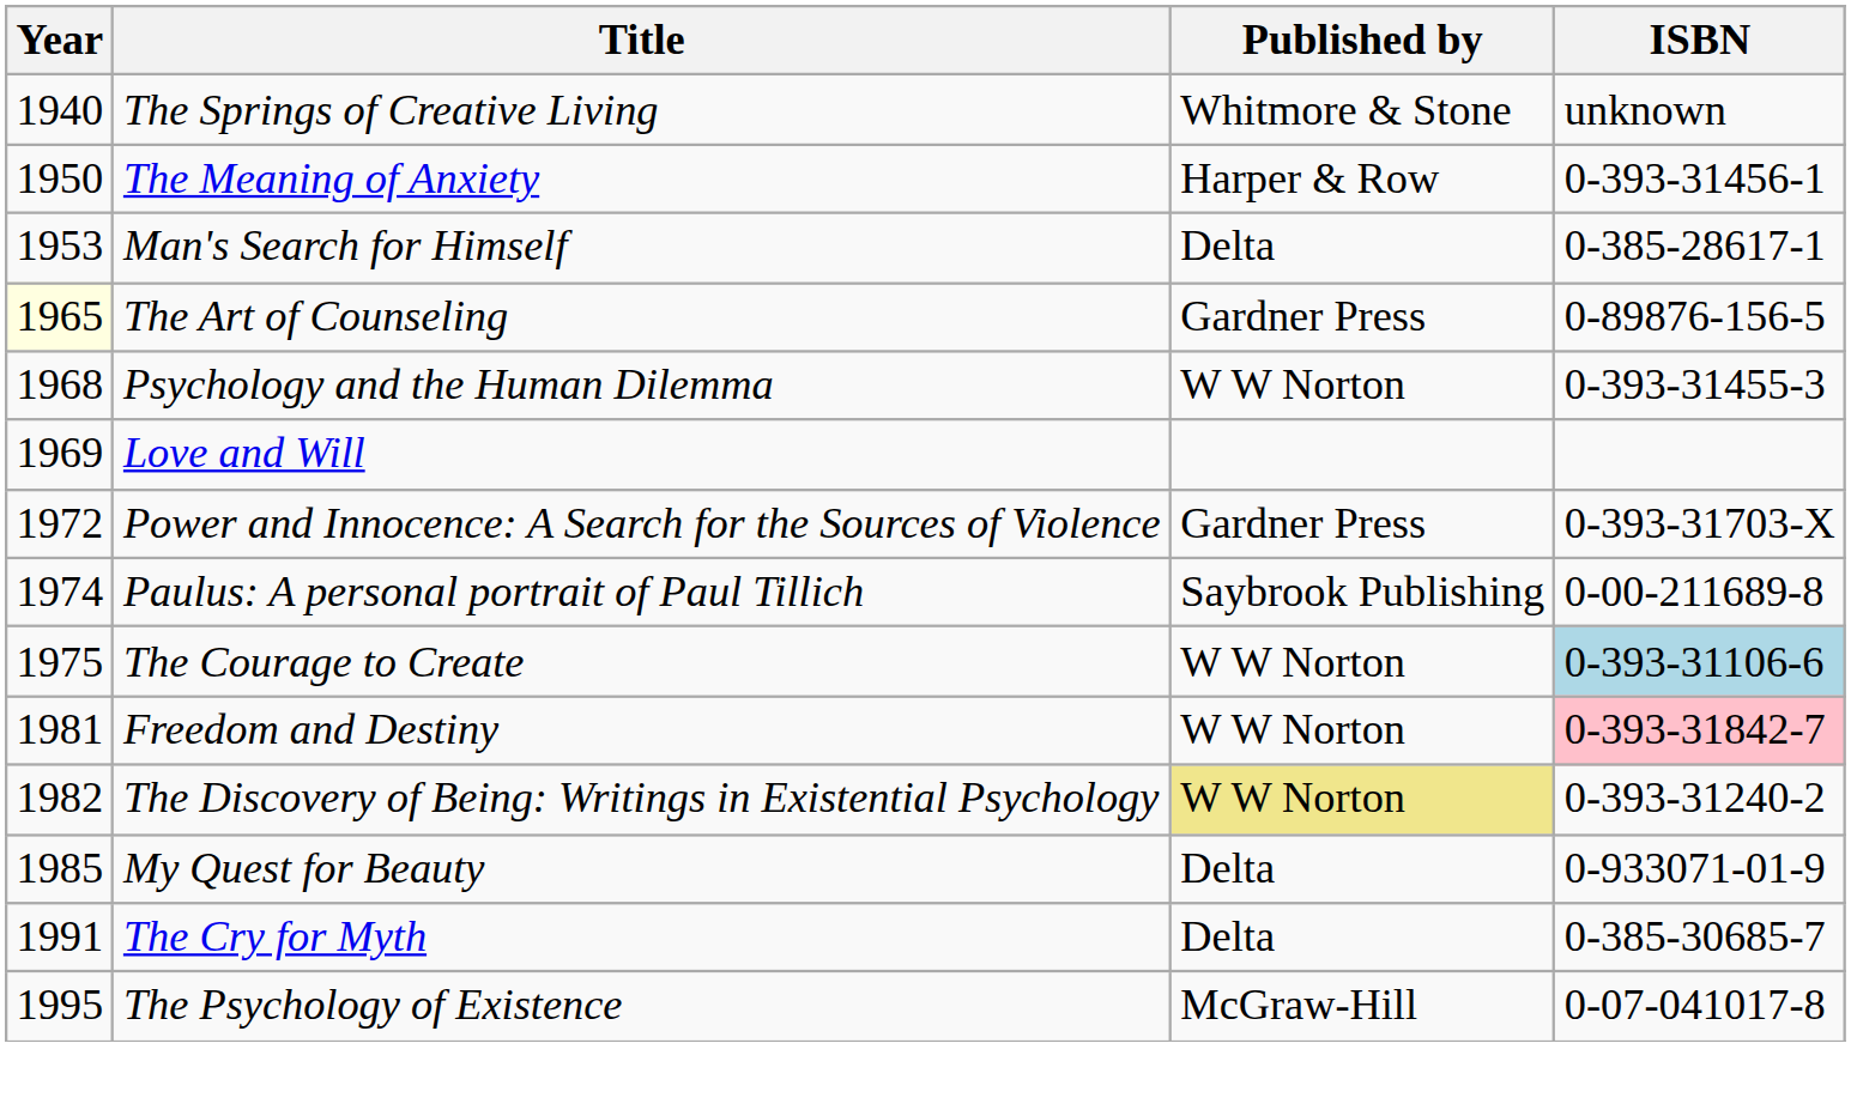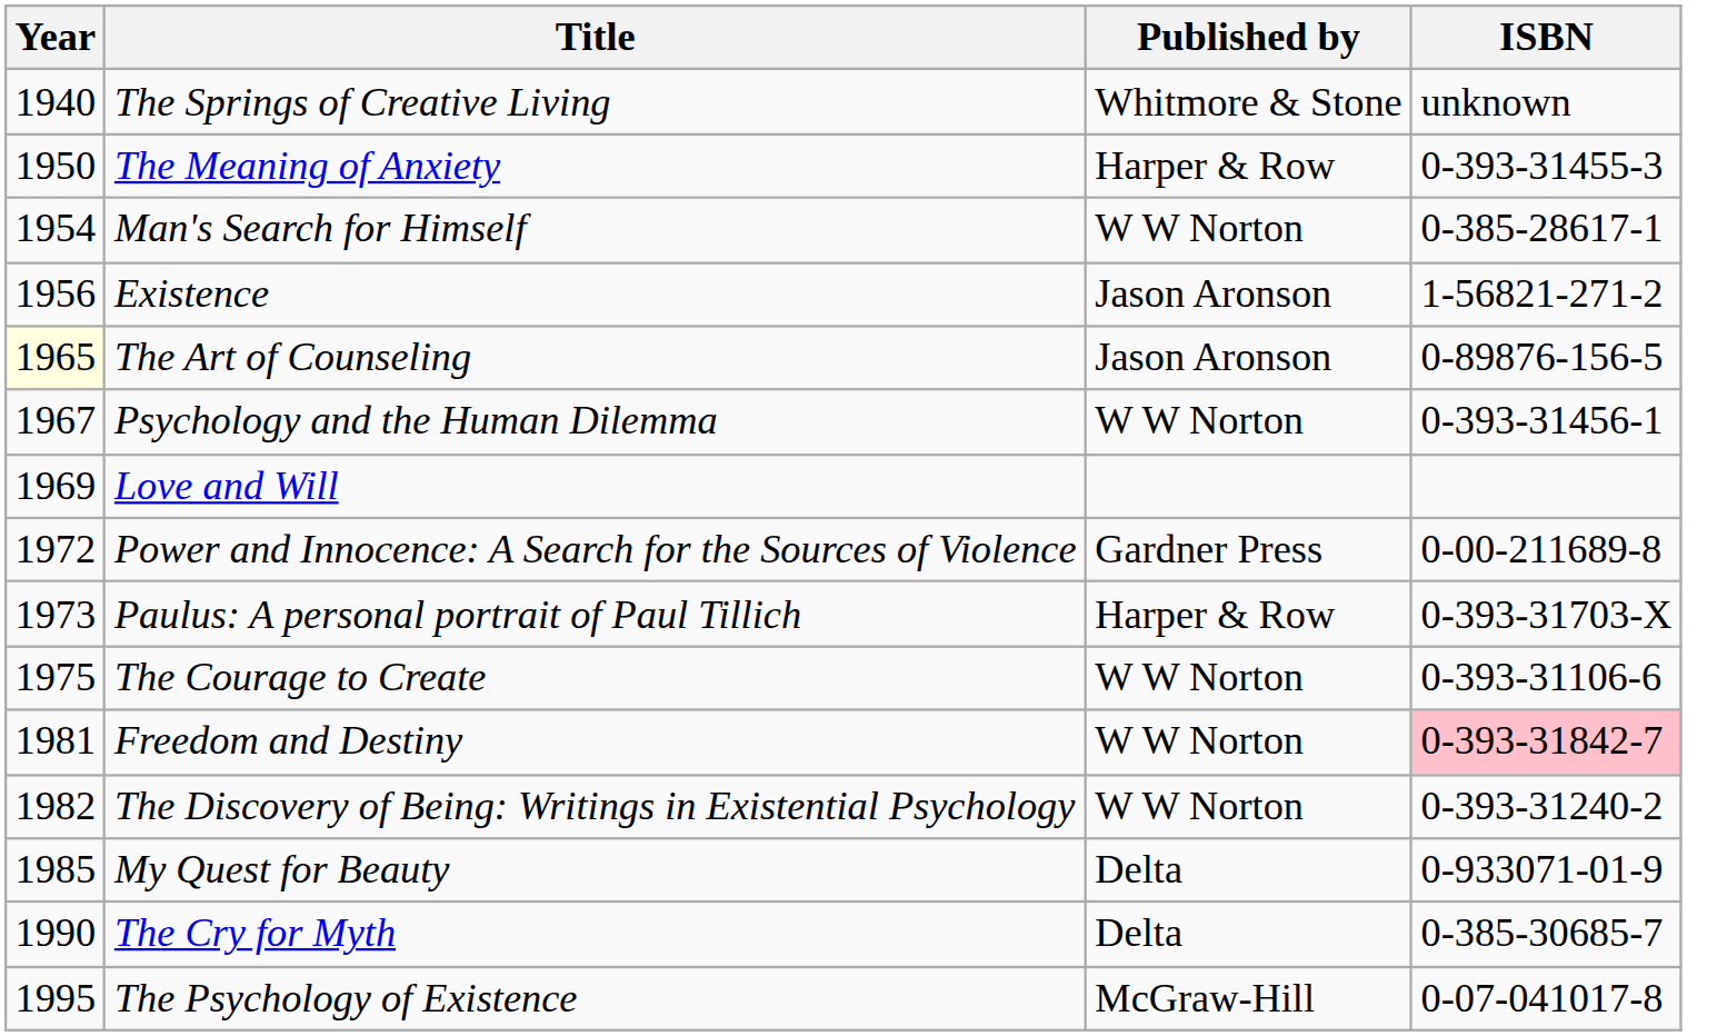 <table class="wikitable sortable">
 <tr>
 <th>Year</th>
 <th>Title</th>
 <th>Published by</th>
 <th>ISBN</th>
 </tr>
 <tr>
 <td>1940</td>
 <td><em>The Springs of Creative Living</em></td>
 <td>Whitmore & Stone</td>
 <td>unknown</td>
 </tr>
 <tr>
 <td>1950</td>
 <td><em><a href='#'>The Meaning of Anxiety</a></em></td>
 <td>Harper & Row</td>
-<td>0-393-31456-1</td>
+<td>0-393-31455-3</td>
 </tr>
 <tr>
-<td>1953</td>
+<td>1954</td>
 <td><em>Man's Search for Himself</em></td>
-<td>Delta              </td>
+<td>W W Norton </td>
 <td>0-385-28617-1</td>
+</tr>
+<tr>
+<td>1956</td>
+<td><em>Existence</em></td>
+<td>Jason Aronson         </td>
+<td>1-56821-271-2</td>
 </tr>
 <tr>
 <td style="background: lightyellow;">1965</td>
 <td><em>The Art of Counseling</em></td>
-<td>Gardner Press         </td>
+<td>Jason Aronson         </td>
 <td>0-89876-156-5</td>
 </tr>
 <tr>
-<td>1968</td>
+<td>1967</td>
 <td><em>Psychology and the Human Dilemma</em></td>
 <td>W W Norton </td>
-<td>0-393-31455-3</td>
+<td>0-393-31456-1</td>
 </tr>
 <tr>
 <td>1969</td>
 <td><em><a href='#'>Love and Will</a></em></td>
 <td></td>
 <td></td>
 </tr>
 <tr>
 <td>1972</td>
 <td><em>Power and Innocence: A Search for the Sources of Violence</em></td>
 <td>Gardner Press         </td>
-<td>0-393-31703-X</td>
+<td>0-00-211689-8</td>
 </tr>
 <tr>
-<td>1974</td>
+<td>1973</td>
 <td><em>Paulus: A personal portrait of Paul Tillich</em></td>
-<td>Saybrook Publishing</td>
-<td>0-00-211689-8</td>
+<td>Harper & Row</td>
+<td>0-393-31703-X</td>
 </tr>
 <tr>
 <td>1975</td>
 <td><em>The Courage to Create</em></td>
 <td>W W Norton            </td>
-<td style="background: lightblue;">0-393-31106-6</td>
+<td>0-393-31106-6</td>
 </tr>
 <tr>
 <td>1981</td>
 <td><em>Freedom and Destiny</em></td>
 <td>W W Norton            </td>
 <td style="background: pink;">0-393-31842-7</td>
 </tr>
 <tr>
 <td>1982</td>
 <td><em>The Discovery of Being: Writings in Existential Psychology</em></td>
-<td style="background: khaki;">W W Norton </td>
+<td>W W Norton </td>
 <td>0-393-31240-2</td>
 </tr>
 <tr>
 <td>1985</td>
 <td><em>My Quest for Beauty</em></td>
 <td>Delta              </td>
 <td>0-933071-01-9</td>
 </tr>
 <tr>
-<td>1991</td>
+<td>1990</td>
 <td><em><a href='#'>The Cry for Myth</a></em></td>
 <td>Delta                 </td>
 <td>0-385-30685-7</td>
 </tr>
 <tr>
 <td>1995</td>
 <td><em>The Psychology of Existence</em></td>
 <td>McGraw-Hill</td>
 <td>0-07-041017-8</td>
 </tr>
 </table>
